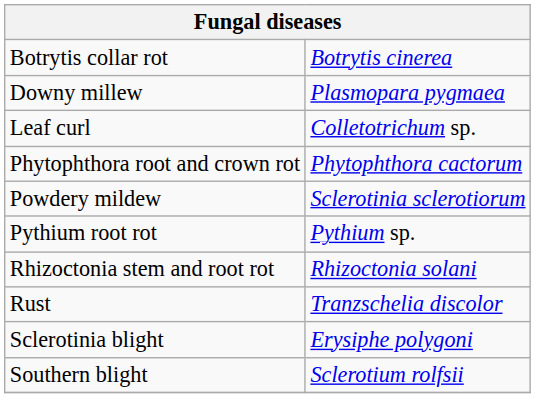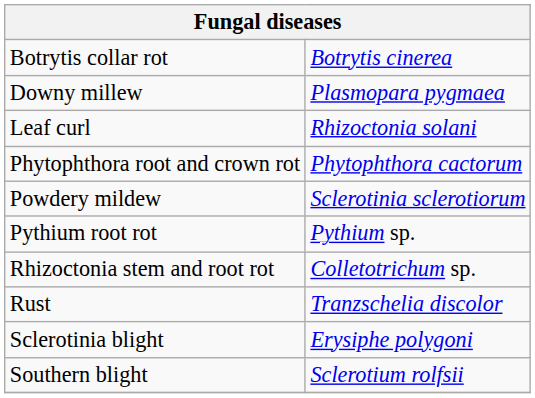 <table class="wikitable" style="clear:left">
 <tr>
 <th colspan=2><strong>Fungal diseases</strong><br></th>
 </tr>
 <tr>
 <td>Botrytis collar rot</td>
 <td><em><a href='#'>Botrytis cinerea</a></em></td>
 </tr>
 <tr>
 <td>Downy millew</td>
 <td><em><a href='#'>Plasmopara pygmaea</a></em></td>
 </tr>
 <tr>
 <td>Leaf curl</td>
-<td><em><a href='#'>Colletotrichum</a></em> sp.</td>
+<td><em><a href='#'>Rhizoctonia solani</a></em></td>
 </tr>
 <tr>
 <td>Phytophthora root and crown rot</td>
 <td><em><a href='#'>Phytophthora cactorum</a></em></td>
 </tr>
 <tr>
 <td>Powdery mildew</td>
 <td><em><a href='#'>Sclerotinia sclerotiorum</a></em></td>
 </tr>
 <tr>
 <td>Pythium root rot</td>
 <td><em><a href='#'>Pythium</a></em> sp.</td>
 </tr>
 <tr>
 <td>Rhizoctonia stem and root rot</td>
-<td><em><a href='#'>Rhizoctonia solani</a></em></td>
+<td><em><a href='#'>Colletotrichum</a></em> sp.</td>
 </tr>
 <tr>
 <td>Rust</td>
 <td><em><a href='#'>Tranzschelia discolor</a></em></td>
 </tr>
 <tr>
 <td>Sclerotinia blight</td>
 <td><em><a href='#'>Erysiphe polygoni</a></em></td>
 </tr>
 <tr>
 <td>Southern blight</td>
 <td><em><a href='#'>Sclerotium rolfsii</a></em></td>
 </tr>
 <tr>
 </tr>
 </table>
